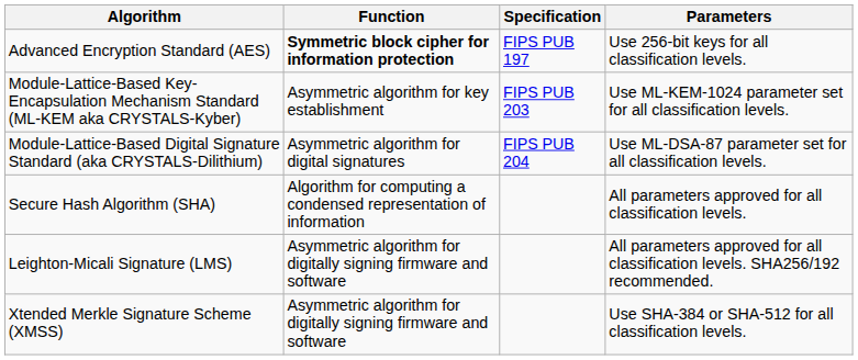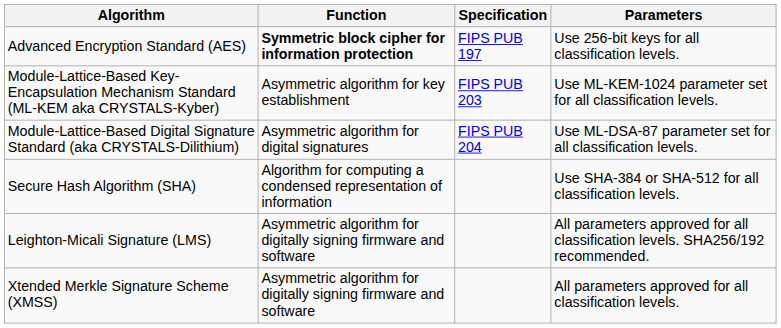 <table class="wikitable">
 <tr>
 <th>Algorithm</th>
 <th>Function</th>
 <th>Specification</th>
 <th>Parameters</th>
 </tr>
 <tr>
 <td>Advanced Encryption Standard (AES)</td>
 <td><strong>Symmetric block cipher for information protection</strong></td>
 <td><a href='#'>FIPS PUB 197</a></td>
 <td>Use 256-bit keys for all classification levels.</td>
 </tr>
 <tr>
 <td>Module-Lattice-Based Key-Encapsulation Mechanism Standard (ML-KEM aka CRYSTALS-Kyber)</td>
 <td>Asymmetric algorithm for key establishment</td>
 <td><a href='#'>FIPS PUB 203</a></td>
 <td>Use ML-KEM-1024 parameter set for all classification levels.</td>
 </tr>
 <tr>
 <td>Module-Lattice-Based Digital Signature Standard (aka CRYSTALS-Dilithium)</td>
 <td>Asymmetric algorithm for digital signatures</td>
 <td><a href='#'>FIPS PUB 204</a></td>
 <td>Use ML-DSA-87 parameter set for all classification levels.</td>
 </tr>
 <tr>
 <td>Secure Hash Algorithm (SHA)</td>
 <td>Algorithm for computing a condensed representation of information</td>
 <td></td>
-<td>All parameters approved for all classification levels.</td>
+<td>Use SHA-384 or SHA-512 for all classification levels.</td>
 </tr>
 <tr>
 <td>Leighton-Micali Signature (LMS)</td>
 <td>Asymmetric algorithm for digitally signing firmware and software</td>
 <td></td>
 <td>All parameters approved for all classification levels. SHA256/192 recommended.</td>
 </tr>
 <tr>
 <td>Xtended Merkle Signature Scheme (XMSS)</td>
 <td>Asymmetric algorithm for digitally signing firmware and software</td>
 <td></td>
-<td>Use SHA-384 or SHA-512 for all classification levels.</td>
+<td>All parameters approved for all classification levels.</td>
 </tr>
 </table>
